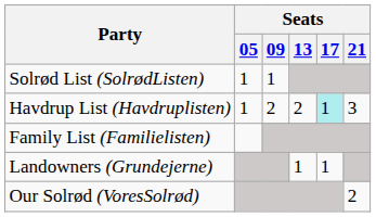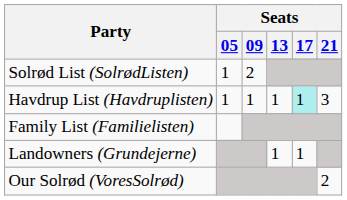 <table class="wikitable">
 <tr>
 <th rowspan=2>Party</th>
 <th colspan=11>Seats</th>
 </tr>
 <tr>
 <th><a href='#'>05</a></th>
 <th><a href='#'>09</a></th>
 <th><a href='#'>13</a></th>
 <th><a href='#'>17</a></th>
 <th><a href='#'>21</a></th>
 </tr>
 <tr>
 <td>Solrød List <em>(SolrødListen)</em></td>
 <td>1</td>
-<td>1</td>
+<td>2</td>
 <td style="background:#CDC9C9;" colspan=3></td>
 </tr>
 <tr>
 <td>Havdrup List <em>(Havdruplisten)</em></td>
 <td>1</td>
-<td>2</td>
-<td>2</td>
+<td>1</td>
+<td>1</td>
 <td style="background: paleturquoise;">1</td>
 <td>3</td>
 </tr>
 <tr>
 <td>Family List <em>(Familielisten)</em></td>
 <td></td>
 <td style="background:#CDC9C9;" colspan=4></td>
 </tr>
 <tr>
 <td>Landowners <em>(Grundejerne)</em></td>
 <td style="background:#CDC9C9;" colspan=2></td>
 <td>1</td>
 <td>1</td>
 <td style="background:#CDC9C9;"></td>
 </tr>
 <tr>
 <td>Our Solrød <em>(VoresSolrød)</em></td>
 <td style="background:#CDC9C9;" colspan=4></td>
 <td>2</td>
 </tr>
 </table>
